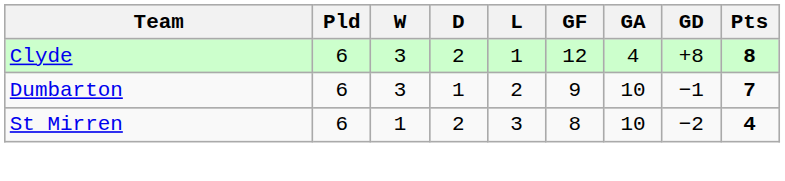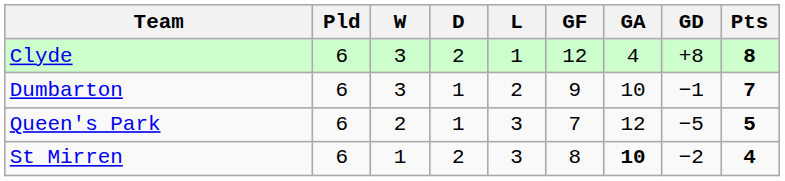 <table class="wikitable" style="text-align: center;">
 <tr>
 <th width=185>Team</th>
 <th width=30>Pld</th>
 <th width=30>W</th>
 <th width=30>D</th>
 <th width=30>L</th>
 <th width=30>GF</th>
 <th width=30>GA</th>
 <th width=30>GD</th>
 <th width=30>Pts</th>
 </tr>
 <tr bgcolor=#ccffcc>
 <td align=left><a href='#'>Clyde</a></td>
 <td>6</td>
 <td>3</td>
 <td>2</td>
 <td>1</td>
 <td>12</td>
 <td>4</td>
 <td>+8</td>
 <td><strong>8</strong></td>
 </tr>
 <tr>
 <td align=left><a href='#'>Dumbarton</a></td>
 <td>6</td>
 <td>3</td>
 <td>1</td>
 <td>2</td>
 <td>9</td>
 <td>10</td>
 <td>−1</td>
 <td><strong>7</strong></td>
 </tr>
 <tr>
+<td align=left><a href='#'>Queen's Park</a></td>
+<td>6</td>
+<td>2</td>
+<td>1</td>
+<td>3</td>
+<td>7</td>
+<td>12</td>
+<td>−5</td>
+<td><strong>5</strong></td>
+</tr>
+<tr>
 <td align=left><a href='#'>St Mirren</a></td>
 <td>6</td>
 <td>1</td>
 <td>2</td>
 <td>3</td>
 <td>8</td>
-<td>10</td>
+<td><strong>10</strong></td>
 <td>−2</td>
 <td><strong>4</strong></td>
 </tr>
 </table>
